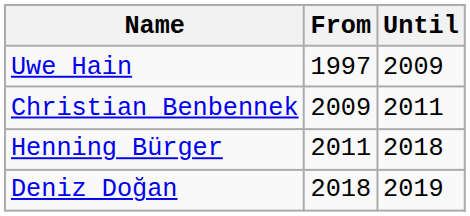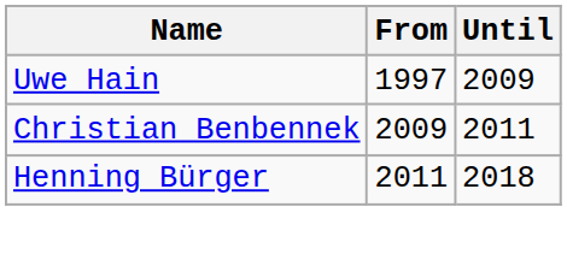 <table class="wikitable">
 <tr>
 <th>Name</th>
 <th>From</th>
 <th>Until</th>
 </tr>
 <tr>
 <td> <a href='#'>Uwe Hain</a></td>
 <td>1997</td>
 <td>2009</td>
 </tr>
 <tr>
 <td> <a href='#'>Christian Benbennek</a></td>
 <td>2009</td>
 <td>2011</td>
 </tr>
 <tr>
 <td> <a href='#'>Henning Bürger</a></td>
 <td>2011</td>
 <td>2018</td>
 </tr>
-<tr>
-<td> <a href='#'>Deniz Doğan</a></td>
-<td>2018</td>
-<td>2019</td>
-</tr>
 </table>
